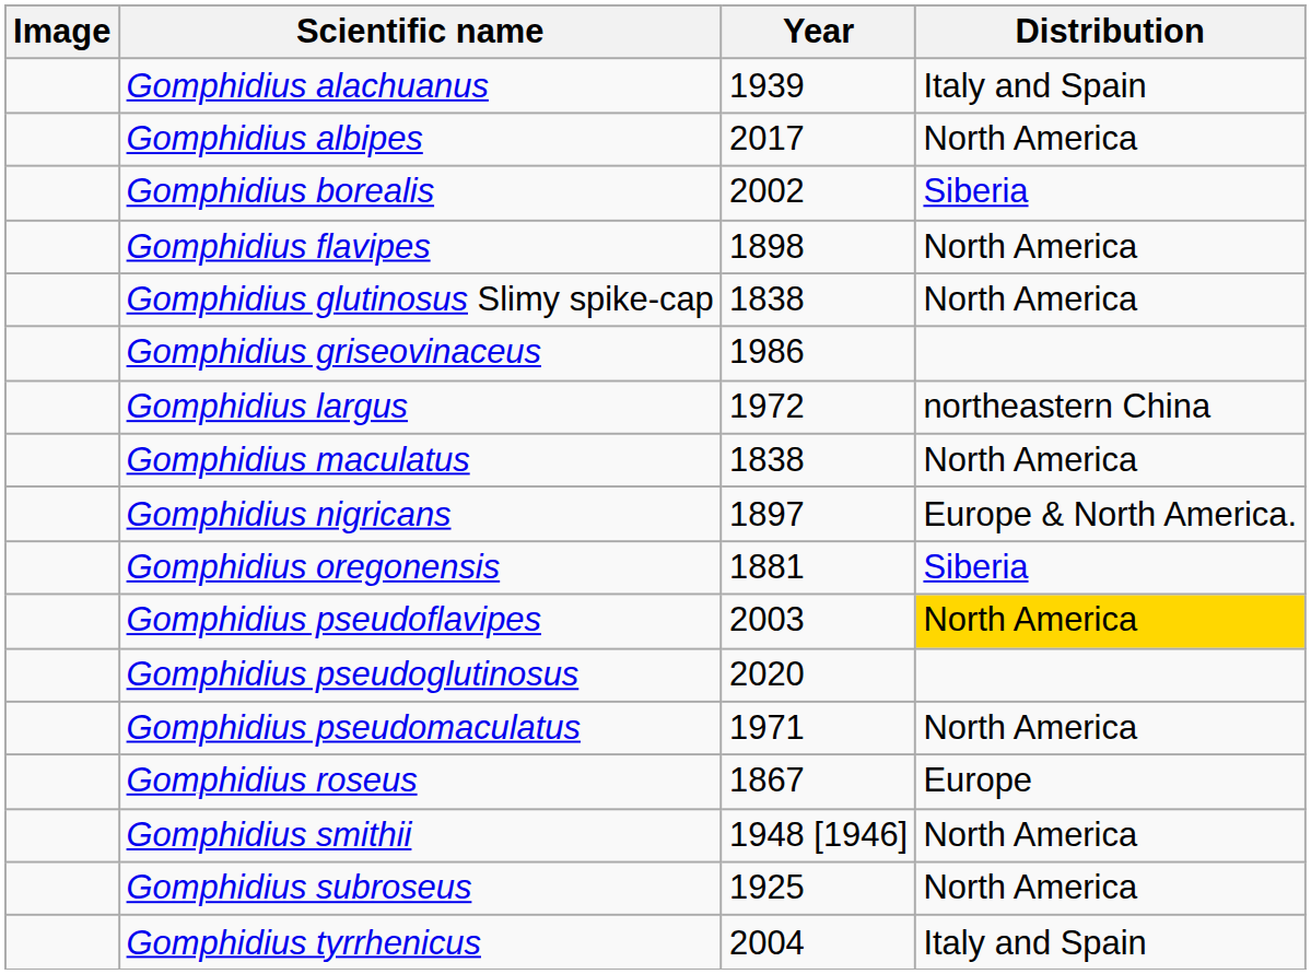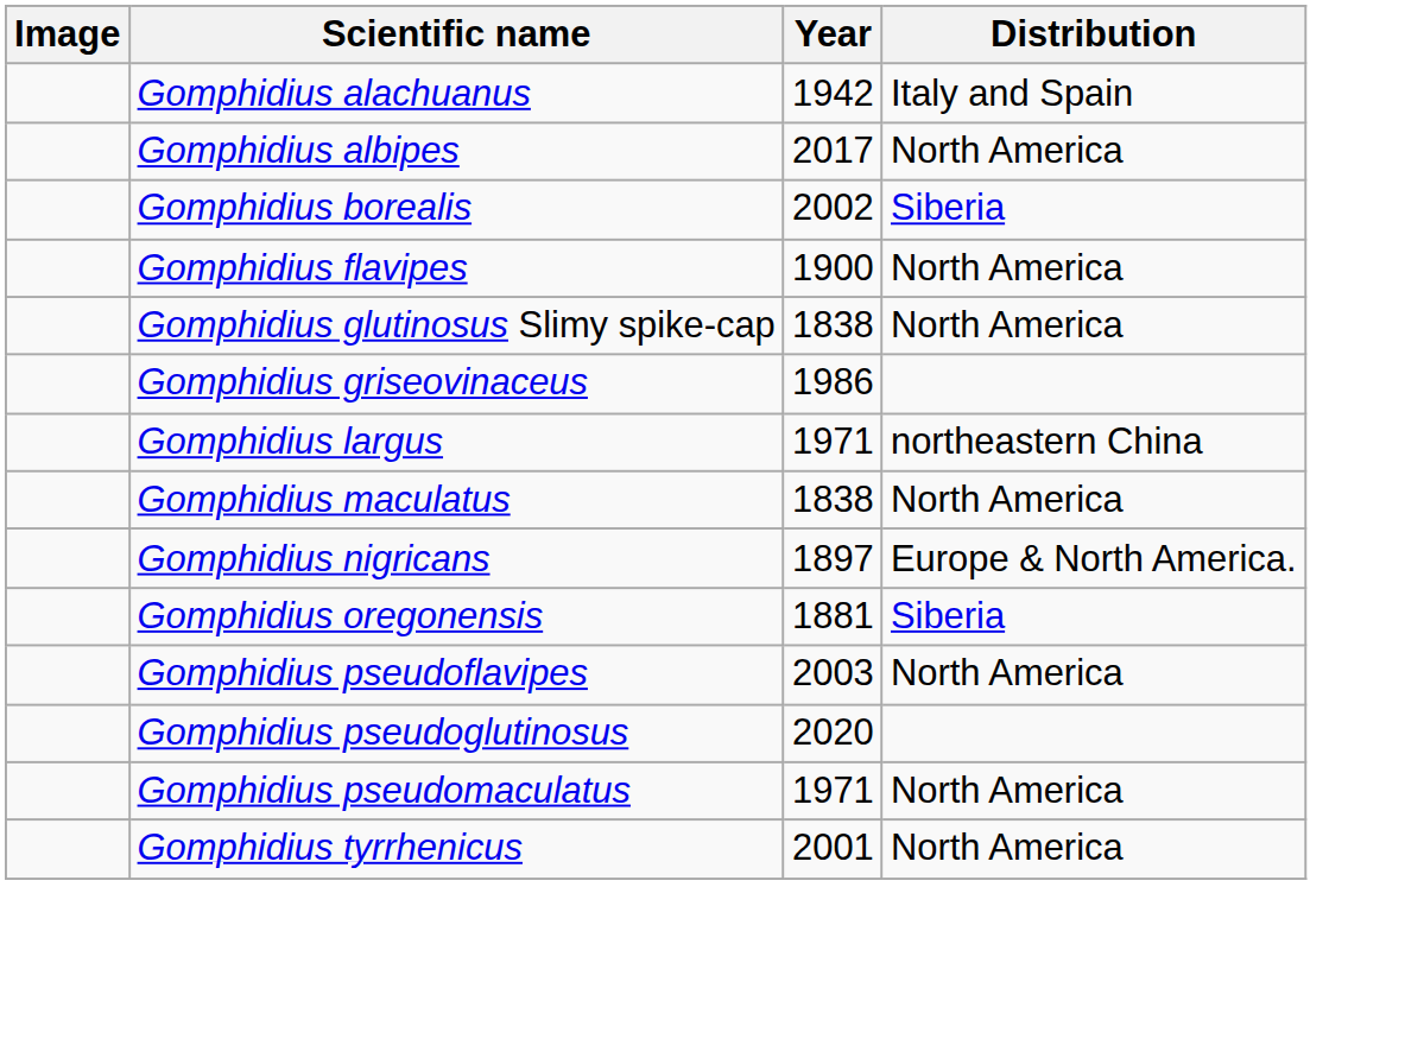 <table class="wikitable">
 <tr>
 <th>Image</th>
 <th>Scientific name</th>
 <th>Year</th>
 <th>Distribution</th>
 </tr>
 <tr>
 <td></td>
 <td><em><a href='#'>Gomphidius alachuanus</a></em> </td>
-<td>1939</td>
+<td>1942</td>
 <td>Italy and Spain</td>
 </tr>
 <tr>
 <td></td>
 <td><em><a href='#'>Gomphidius albipes</a></em> </td>
 <td>2017</td>
 <td>North America</td>
 </tr>
 <tr>
 <td></td>
 <td><em><a href='#'>Gomphidius borealis</a></em> </td>
 <td>2002</td>
 <td><a href='#'>Siberia</a></td>
 </tr>
 <tr>
 <td></td>
 <td><em><a href='#'>Gomphidius flavipes</a></em>   </td>
-<td>1898</td>
+<td>1900</td>
 <td>North America</td>
 </tr>
 <tr>
 <td></td>
 <td><em><a href='#'>Gomphidius glutinosus</a></em>  Slimy spike-cap</td>
 <td>1838</td>
 <td>North America</td>
 </tr>
 <tr>
 <td></td>
 <td><em><a href='#'>Gomphidius griseovinaceus</a></em> </td>
 <td>1986</td>
 <td></td>
 </tr>
 <tr>
 <td></td>
 <td><em><a href='#'>Gomphidius largus</a></em> </td>
-<td>1972</td>
+<td>1971</td>
 <td>northeastern China</td>
 </tr>
 <tr>
 <td></td>
 <td><em><a href='#'>Gomphidius maculatus</a></em> </td>
 <td>1838</td>
 <td>North America</td>
 </tr>
 <tr>
 <td></td>
 <td><em><a href='#'>Gomphidius nigricans</a></em> </td>
 <td>1897</td>
 <td>Europe & North America.</td>
 </tr>
 <tr>
 <td></td>
 <td><em><a href='#'>Gomphidius oregonensis</a></em>  </td>
 <td>1881</td>
 <td><a href='#'>Siberia</a></td>
 </tr>
 <tr>
 <td></td>
 <td><em><a href='#'>Gomphidius pseudoflavipes</a></em>  </td>
 <td>2003</td>
-<td style="background: gold;">North America</td>
+<td>North America</td>
 </tr>
 <tr>
 <td></td>
 <td><em><a href='#'>Gomphidius pseudoglutinosus</a></em>  </td>
 <td>2020</td>
 <td></td>
 </tr>
 <tr>
 <td></td>
 <td><em><a href='#'>Gomphidius pseudomaculatus</a></em>  </td>
 <td>1971</td>
 <td>North America</td>
 </tr>
 <tr>
 <td></td>
-<td><em><a href='#'>Gomphidius roseus</a></em>  </td>
-<td>1867</td>
-<td>Europe</td>
-</tr>
-<tr>
-<td></td>
-<td><em><a href='#'>Gomphidius smithii</a></em>  </td>
-<td>1948 [1946]</td>
+<td><em><a href='#'>Gomphidius tyrrhenicus</a></em>  </td>
+<td>2001</td>
 <td>North America</td>
-</tr>
-<tr>
-<td></td>
-<td><em><a href='#'>Gomphidius subroseus</a></em>  </td>
-<td>1925</td>
-<td>North America</td>
-</tr>
-<tr>
-<td></td>
-<td><em><a href='#'>Gomphidius tyrrhenicus</a></em>  </td>
-<td>2004</td>
-<td>Italy and Spain</td>
 </tr>
 <tr>
 </tr>
 </table>
